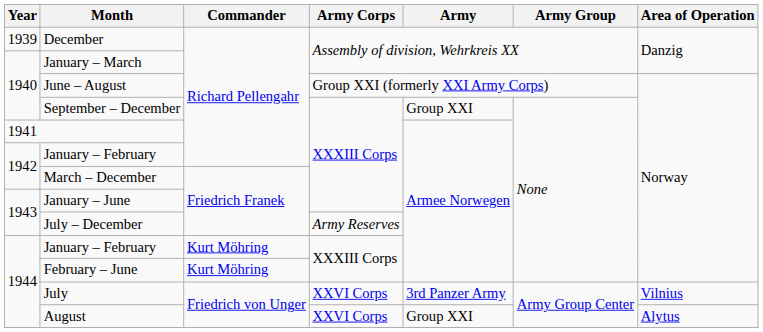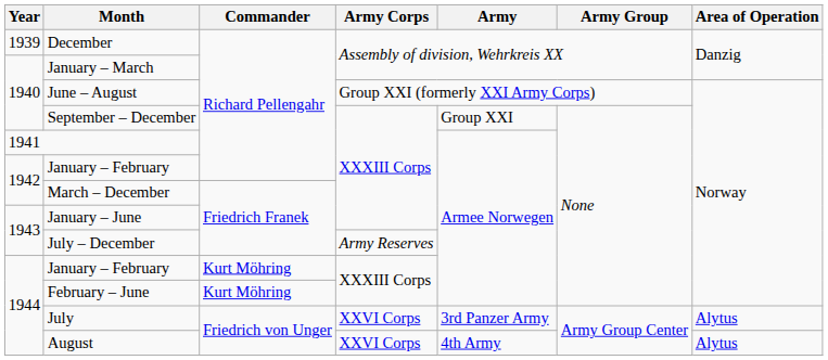 <table class="wikitable">
 <tr>
 <th>Year</th>
 <th>Month</th>
 <th>Commander</th>
 <th>Army Corps</th>
 <th>Army</th>
 <th>Army Group</th>
 <th>Area of Operation</th>
 </tr>
 <tr>
 <td>1939</td>
 <td>December</td>
 <td rowspan="6"><a href='#'>Richard Pellengahr</a></td>
 <td colspan="3" rowspan="2"><em>Assembly of division, Wehrkreis XX</em></td>
 <td rowspan="2">Danzig</td>
 </tr>
 <tr>
 <td rowspan="3">1940</td>
 <td>January – March</td>
 </tr>
 <tr>
 <td>June – August</td>
 <td colspan="3">Group XXI (formerly <a href='#'>XXI Army Corps</a>)</td>
 <td rowspan="9">Norway</td>
 </tr>
 <tr>
 <td>September – December</td>
 <td rowspan="5"><a href='#'>XXXIII Corps</a></td>
 <td>Group XXI</td>
 <td rowspan="8"><em>None</em></td>
 </tr>
 <tr>
 <td colspan="2">1941</td>
 <td rowspan="7"><a href='#'>Armee Norwegen</a></td>
 </tr>
 <tr>
 <td rowspan="2">1942</td>
 <td>January – February</td>
 </tr>
 <tr>
 <td>March – December</td>
 <td rowspan="3"><a href='#'>Friedrich Franek</a></td>
 </tr>
 <tr>
 <td rowspan="2">1943</td>
 <td>January – June</td>
 </tr>
 <tr>
 <td>July – December</td>
 <td><em>Army Reserves</em></td>
 </tr>
 <tr>
 <td rowspan="4">1944</td>
 <td>January – February</td>
 <td><a href='#'>Kurt Möhring</a></td>
 <td rowspan="2">XXXIII Corps</td>
 </tr>
 <tr>
 <td>February – June</td>
 <td><a href='#'>Kurt Möhring</a></td>
 </tr>
 <tr>
 <td>July</td>
 <td rowspan="2"><a href='#'>Friedrich von Unger</a></td>
 <td><a href='#'>XXVI Corps</a></td>
 <td><a href='#'>3rd Panzer Army</a></td>
 <td rowspan="2"><a href='#'>Army Group Center</a></td>
-<td><a href='#'>Vilnius</a></td>
+<td><a href='#'>Alytus</a></td>
 </tr>
 <tr>
 <td>August</td>
 <td><a href='#'>XXVI Corps</a></td>
-<td>Group XXI</td>
+<td><a href='#'>4th Army</a></td>
 <td><a href='#'>Alytus</a></td>
 </tr>
 </table>
